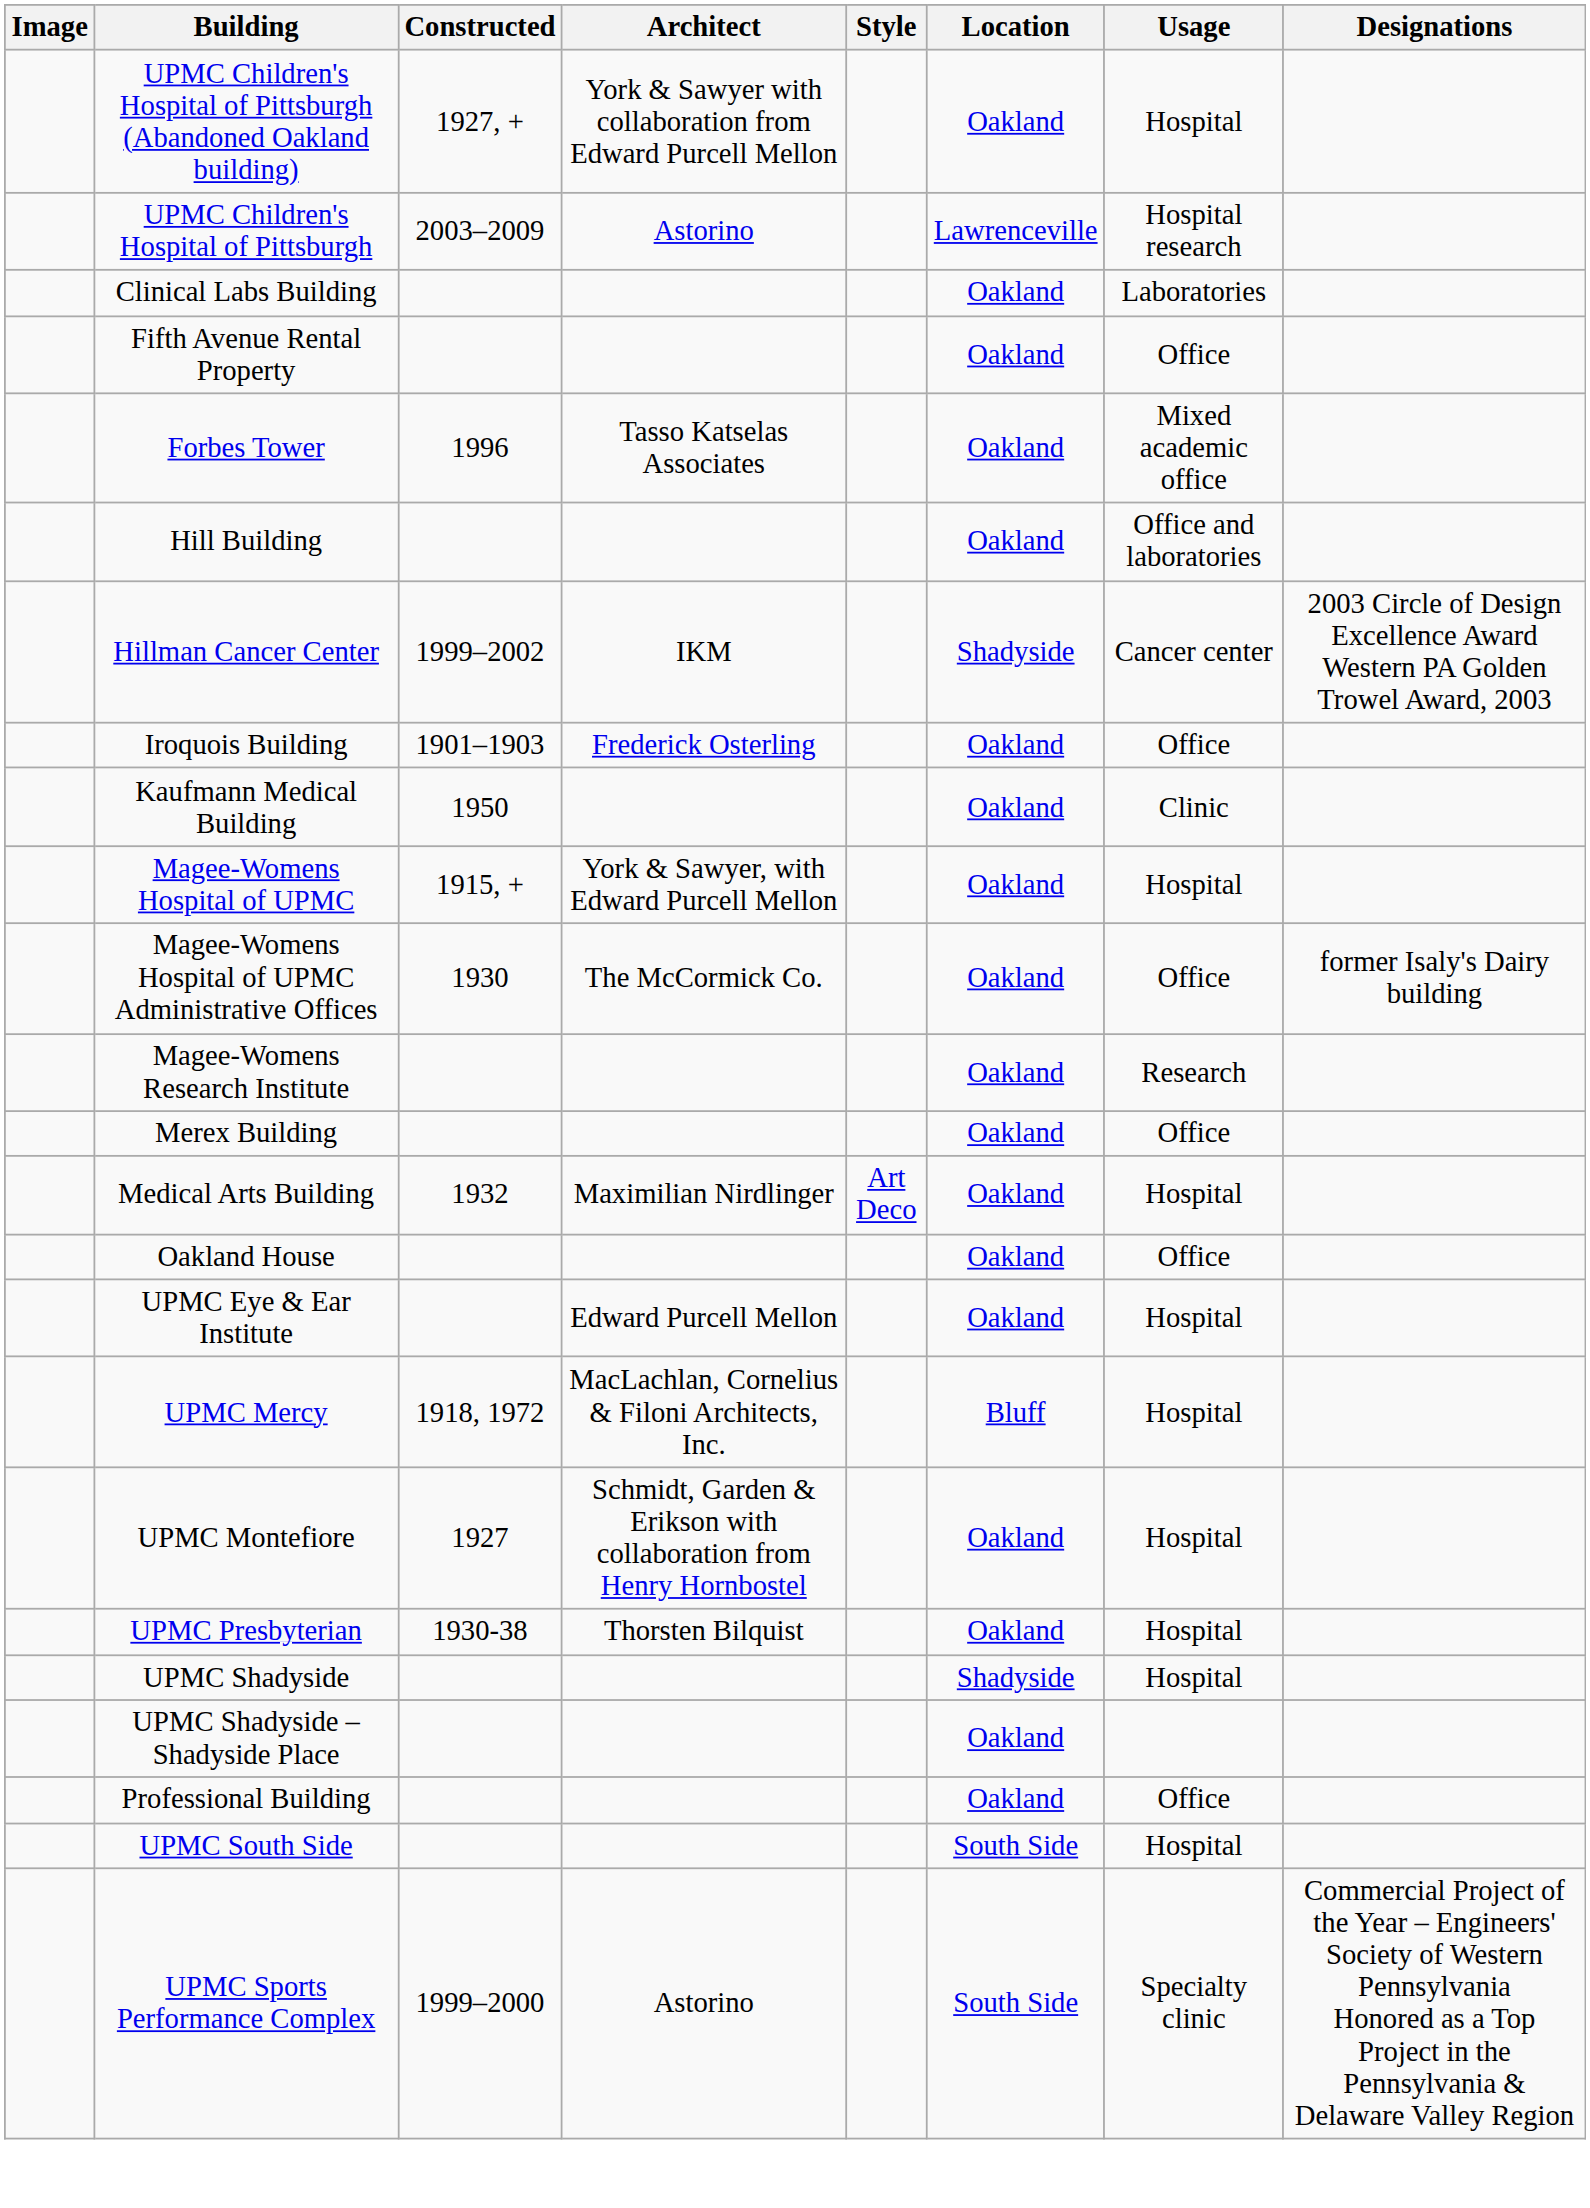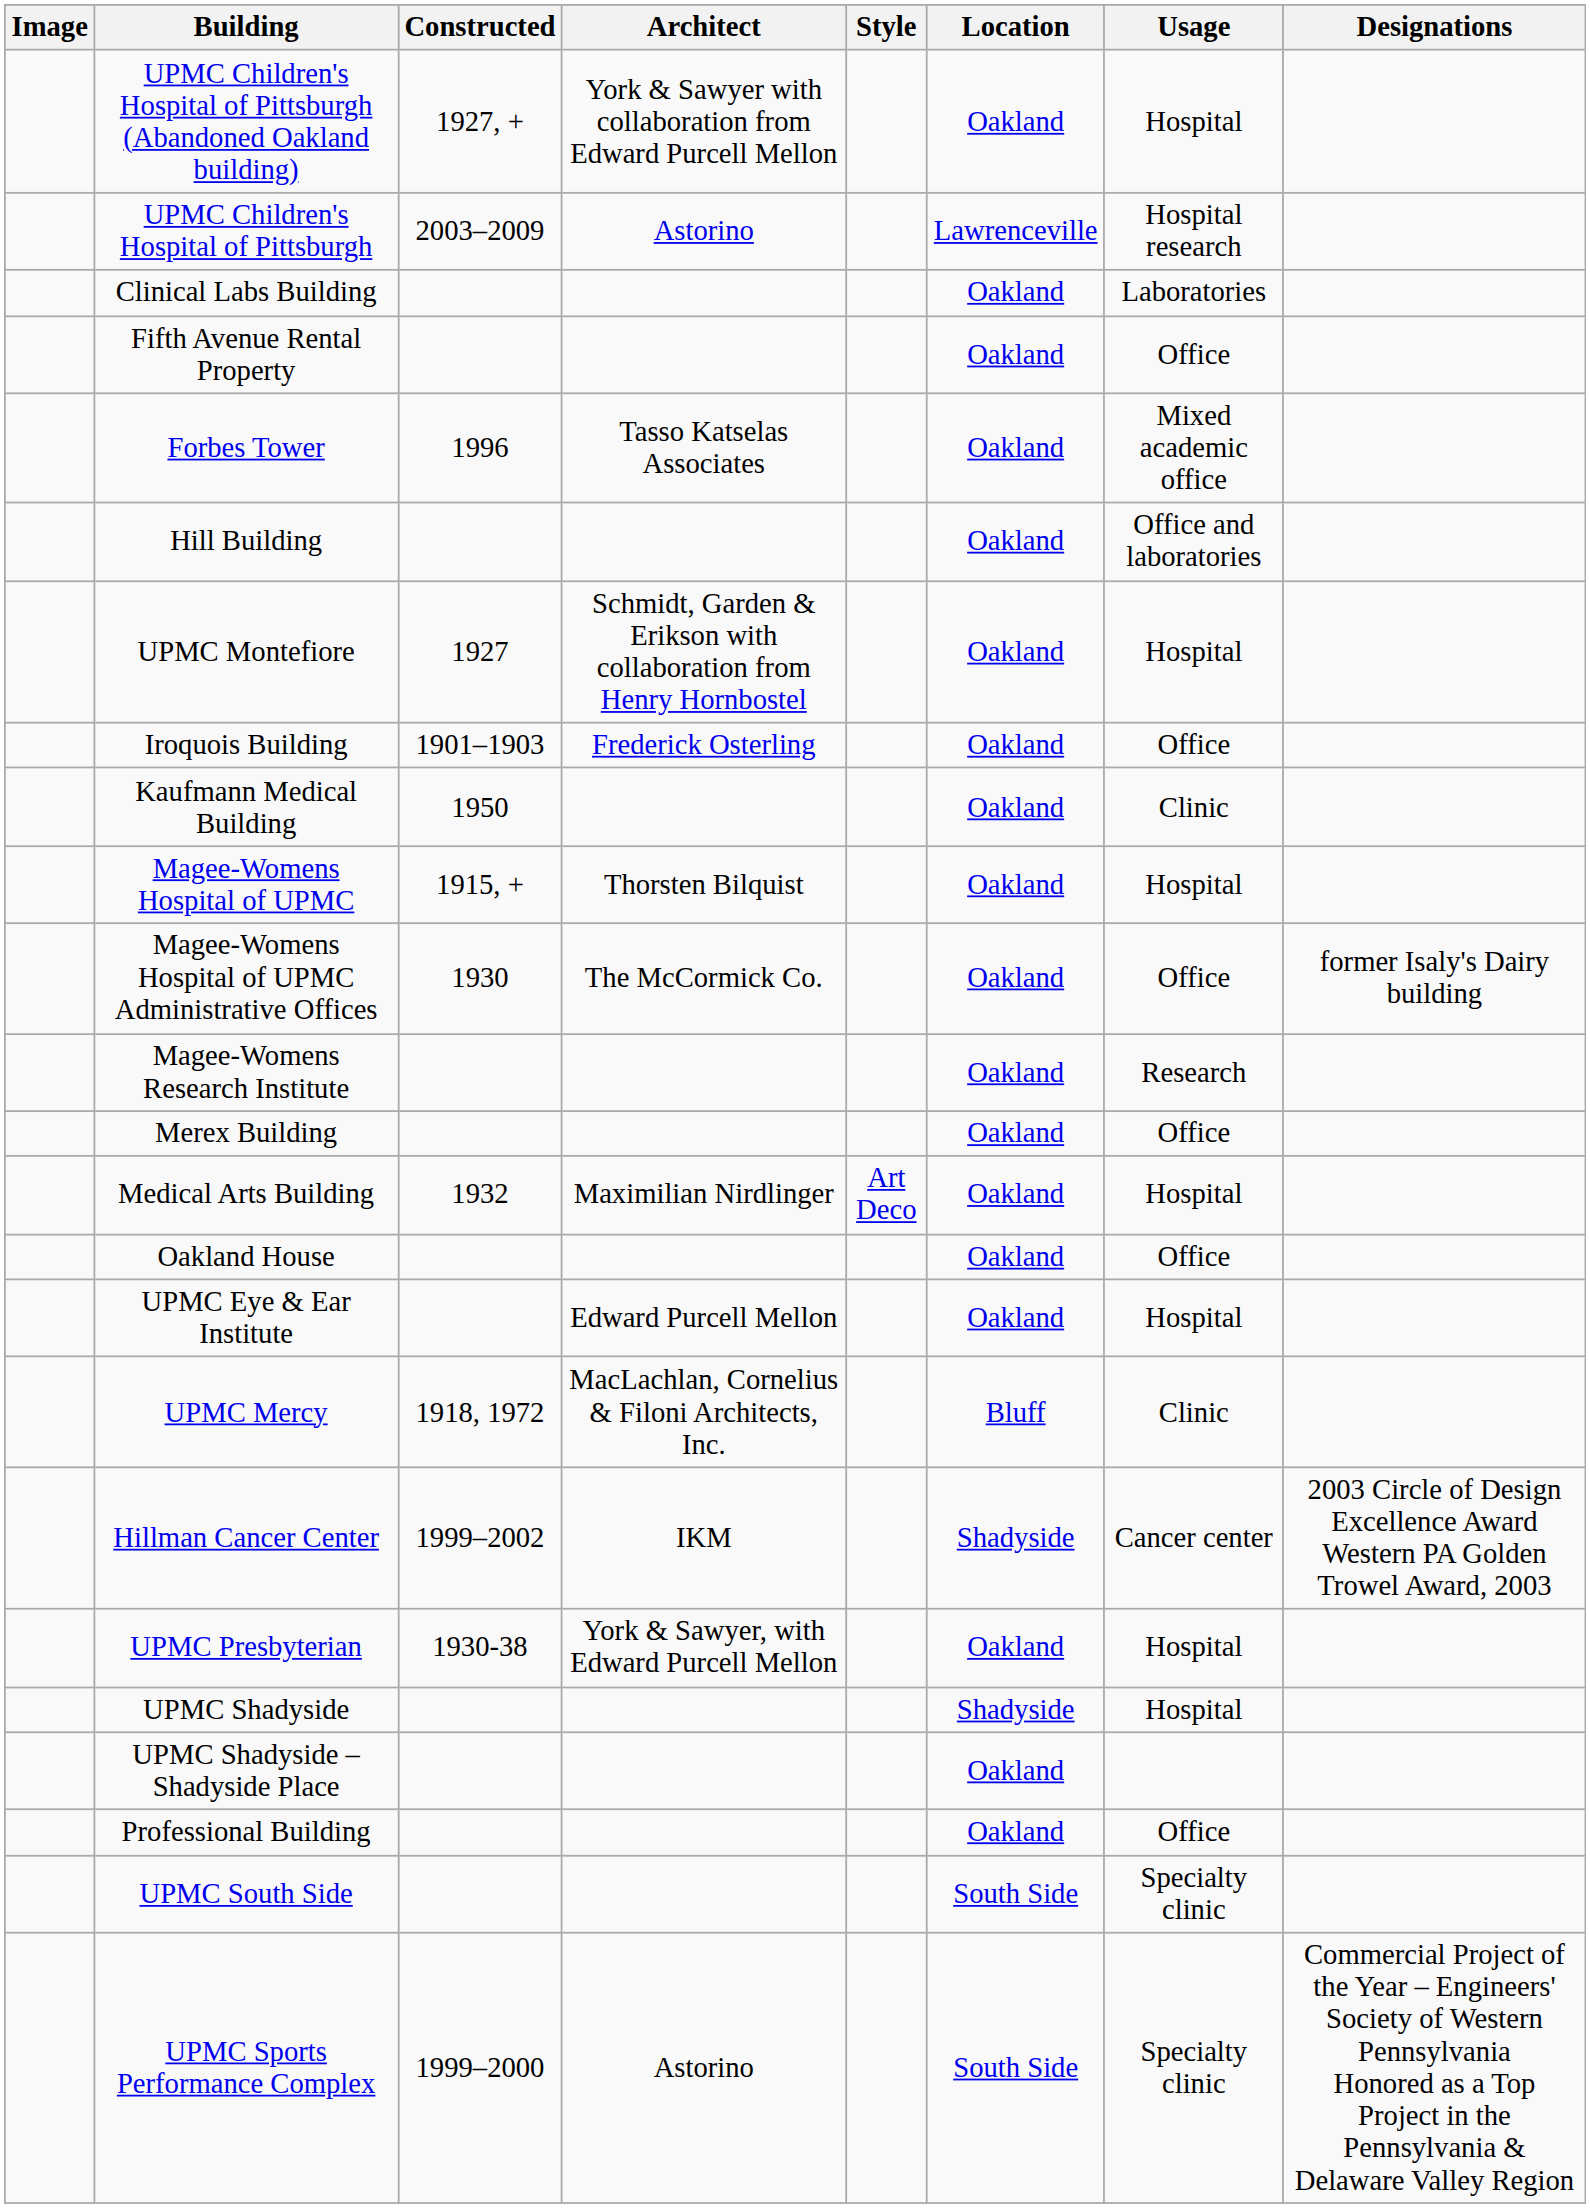 <table class="wikitable sortable" style="width:100%">
 <tr>
 <th width="*" class="unsortable">Image</th>
 <th width="*">Building</th>
 <th width="*">Constructed</th>
 <th width="*">Architect</th>
 <th width="*">Style</th>
 <th width="*">Location</th>
 <th width="*">Usage</th>
 <th width="*">Designations</th>
 </tr>
 <tr valign="center">
 <td align="center"></td>
 <td align="center"><a href='#'>UPMC Children's Hospital of Pittsburgh (Abandoned Oakland building)</a></td>
 <td align="center">1927, +</td>
 <td align="center">York & Sawyer with collaboration from Edward Purcell Mellon</td>
 <td align="center"></td>
 <td align="center"><a href='#'>Oakland</a></td>
 <td align="center">Hospital</td>
 <td align="center"></td>
 </tr>
 <tr valign="center">
 <td align="center"></td>
 <td align="center"><a href='#'>UPMC Children's Hospital of Pittsburgh</a></td>
 <td align="center">2003–2009</td>
 <td align="center"><a href='#'>Astorino</a></td>
 <td align="center"></td>
 <td align="center"><a href='#'>Lawrenceville</a></td>
 <td align="center">Hospital<br>research</td>
 <td align="center"></td>
 </tr>
 <tr valign="center">
 <td align="center"></td>
 <td align="center">Clinical Labs Building</td>
 <td align="center"></td>
 <td align="center"></td>
 <td align="center"></td>
 <td align="center"><a href='#'>Oakland</a></td>
 <td align="center">Laboratories</td>
 <td align="center"></td>
 </tr>
 <tr valign="center">
 <td align="center"></td>
 <td align="center">Fifth Avenue Rental Property</td>
 <td align="center"></td>
 <td align="center"></td>
 <td align="center"></td>
 <td align="center"><a href='#'>Oakland</a></td>
 <td align="center">Office</td>
 <td align="center"></td>
 </tr>
 <tr valign="center">
 <td align="center"></td>
 <td align="center"><a href='#'>Forbes Tower</a></td>
 <td align="center">1996</td>
 <td align="center">Tasso Katselas Associates</td>
 <td align="center"></td>
 <td align="center"><a href='#'>Oakland</a></td>
 <td align="center">Mixed academic<br>office</td>
 <td align="center"></td>
 </tr>
 <tr valign="center">
 <td align="center"></td>
 <td align="center">Hill Building</td>
 <td align="center"></td>
 <td align="center"></td>
 <td align="center"></td>
 <td align="center"><a href='#'>Oakland</a></td>
 <td align="center">Office and laboratories</td>
 <td align="center"></td>
 </tr>
 <tr valign="center">
 <td align="center"></td>
-<td align="center"><a href='#'>Hillman Cancer Center</a></td>
-<td align="center">1999–2002</td>
-<td align="center">IKM</td>
+<td align="center">UPMC Montefiore</td>
+<td align="center">1927</td>
+<td align="center">Schmidt, Garden & Erikson with collaboration from <a href='#'>Henry Hornbostel</a></td>
 <td align="center"></td>
-<td align="center"><a href='#'>Shadyside</a></td>
-<td align="center">Cancer center</td>
-<td align="center">2003 Circle of Design Excellence Award<br>Western PA Golden Trowel Award, 2003</td>
+<td align="center"><a href='#'>Oakland</a></td>
+<td align="center">Hospital</td>
+<td align="center"></td>
 </tr>
 <tr valign="center">
 <td align="center"></td>
 <td align="center">Iroquois Building</td>
 <td align="center">1901–1903</td>
 <td align="center"><a href='#'>Frederick Osterling</a></td>
 <td align="center"></td>
 <td align="center"><a href='#'>Oakland</a></td>
 <td align="center">Office</td>
 <td align="center"></td>
 </tr>
 <tr valign="center">
 <td align="center"></td>
 <td align="center">Kaufmann Medical Building</td>
 <td align="center">1950</td>
 <td align="center"></td>
 <td align="center"></td>
 <td align="center"><a href='#'>Oakland</a></td>
 <td align="center">Clinic</td>
 <td align="center"></td>
 </tr>
 <tr valign="center">
 <td align="center"></td>
 <td align="center"><a href='#'>Magee-Womens  Hospital of UPMC</a></td>
 <td align="center">1915, +</td>
-<td align="center">York & Sawyer, with Edward Purcell Mellon</td>
+<td align="center">Thorsten Bilquist</td>
 <td align="center"></td>
 <td align="center"><a href='#'>Oakland</a></td>
 <td align="center">Hospital</td>
 <td align="center"></td>
 </tr>
 <tr valign="center">
 <td align="center"></td>
 <td align="center">Magee-Womens  Hospital of UPMC Administrative Offices</td>
 <td align="center">1930</td>
 <td align="center">The McCormick Co.</td>
 <td align="center"></td>
 <td align="center"><a href='#'>Oakland</a></td>
 <td align="center">Office</td>
 <td align="center">former Isaly's Dairy building</td>
 </tr>
 <tr valign="center">
 <td align="center"></td>
 <td align="center">Magee-Womens  Research Institute</td>
 <td align="center"></td>
 <td align="center"></td>
 <td align="center"></td>
 <td align="center"><a href='#'>Oakland</a></td>
 <td align="center">Research</td>
 <td align="center"></td>
 </tr>
 <tr valign="center">
 <td align="center"></td>
 <td align="center">Merex Building</td>
 <td align="center"></td>
 <td align="center"></td>
 <td align="center"></td>
 <td align="center"><a href='#'>Oakland</a></td>
 <td align="center">Office</td>
 <td align="center"></td>
 </tr>
 <tr valign="center">
 <td align="center"></td>
 <td align="center">Medical Arts Building</td>
 <td align="center">1932</td>
 <td align="center">Maximilian Nirdlinger </td>
 <td align="center"><a href='#'>Art Deco</a></td>
 <td align="center"><a href='#'>Oakland</a></td>
 <td align="center">Hospital</td>
 <td align="center"></td>
 </tr>
 <tr valign="center">
 <td align="center"></td>
 <td align="center">Oakland House</td>
 <td align="center"></td>
 <td align="center"></td>
 <td align="center"></td>
 <td align="center"><a href='#'>Oakland</a></td>
 <td align="center">Office</td>
 <td align="center"></td>
 </tr>
 <tr valign="center">
 <td align="center"></td>
 <td align="center">UPMC Eye & Ear Institute</td>
 <td align="center"></td>
 <td align="center">Edward Purcell Mellon</td>
 <td align="center"></td>
 <td align="center"><a href='#'>Oakland</a></td>
 <td align="center">Hospital</td>
 <td align="center"></td>
 </tr>
 <tr valign="center">
 <td align="center"></td>
 <td align="center"><a href='#'>UPMC Mercy</a></td>
 <td align="center">1918, 1972</td>
 <td align="center">MacLachlan, Cornelius & Filoni Architects, Inc.</td>
 <td align="center"></td>
 <td align="center"><a href='#'>Bluff</a></td>
-<td align="center">Hospital</td>
+<td align="center">Clinic</td>
 <td align="center"></td>
 </tr>
 <tr valign="center">
 <td align="center"></td>
-<td align="center">UPMC Montefiore</td>
-<td align="center">1927</td>
-<td align="center">Schmidt, Garden & Erikson with collaboration from <a href='#'>Henry Hornbostel</a></td>
+<td align="center"><a href='#'>Hillman Cancer Center</a></td>
+<td align="center">1999–2002</td>
+<td align="center">IKM</td>
 <td align="center"></td>
-<td align="center"><a href='#'>Oakland</a></td>
-<td align="center">Hospital</td>
-<td align="center"></td>
+<td align="center"><a href='#'>Shadyside</a></td>
+<td align="center">Cancer center</td>
+<td align="center">2003 Circle of Design Excellence Award<br>Western PA Golden Trowel Award, 2003</td>
 </tr>
 <tr valign="center">
 <td align="center"></td>
 <td align="center"><a href='#'>UPMC Presbyterian</a></td>
 <td align="center">1930-38</td>
-<td align="center">Thorsten Bilquist</td>
+<td align="center">York & Sawyer, with Edward Purcell Mellon</td>
 <td align="center"></td>
 <td align="center"><a href='#'>Oakland</a></td>
 <td align="center">Hospital</td>
 <td align="center"></td>
 </tr>
 <tr valign="center">
 <td align="center"></td>
 <td align="center">UPMC Shadyside</td>
 <td align="center"></td>
 <td align="center"></td>
 <td align="center"></td>
 <td align="center"><a href='#'>Shadyside</a></td>
 <td align="center">Hospital</td>
 <td align="center"></td>
 </tr>
 <tr valign="center">
 <td align="center"></td>
 <td align="center">UPMC Shadyside – Shadyside Place</td>
 <td align="center"></td>
 <td align="center"></td>
 <td align="center"></td>
 <td align="center"><a href='#'>Oakland</a></td>
 <td align="center"></td>
 <td align="center"></td>
 </tr>
 <tr valign="center">
 <td align="center"></td>
 <td align="center">Professional Building</td>
 <td align="center"></td>
 <td align="center"></td>
 <td align="center"></td>
 <td align="center"><a href='#'>Oakland</a></td>
 <td align="center">Office</td>
 <td align="center"></td>
 </tr>
 <tr valign="center">
 <td align="center"></td>
 <td align="center"><a href='#'>UPMC South Side</a></td>
 <td align="center"></td>
 <td align="center"></td>
 <td align="center"></td>
 <td align="center"><a href='#'>South Side</a></td>
-<td align="center">Hospital</td>
+<td align="center">Specialty clinic</td>
 <td align="center"></td>
 </tr>
 <tr valign="center">
 <td align="center"></td>
 <td align="center"><a href='#'>UPMC Sports Performance Complex</a></td>
 <td align="center">1999–2000</td>
 <td align="center">Astorino</td>
 <td align="center"></td>
 <td align="center"><a href='#'>South Side</a></td>
 <td align="center">Specialty clinic</td>
 <td align="center">Commercial Project of the Year – Engineers' Society of Western Pennsylvania<br>Honored as a Top Project in the Pennsylvania & Delaware Valley Region</td>
 </tr>
 </table>
